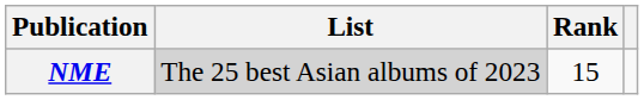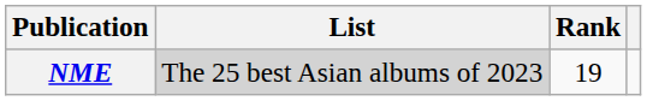 <table class="wikitable sortable plainrowheaders" style="text-align:center">
 <tr>
 <th scope="col">Publication</th>
 <th scope="col" class="unsortable">List</th>
 <th scope="col" data-sort-type="number">Rank</th>
 <th scope="col" class="unsortable"></th>
 </tr>
 <tr>
 <th scope="row"><em><a href='#'>NME</a></em></th>
 <td style="background: lightgrey; text-align:left">The 25 best Asian albums of 2023</td>
-<td>15</td>
+<td>19</td>
 <td></td>
 </tr>
 </table>
